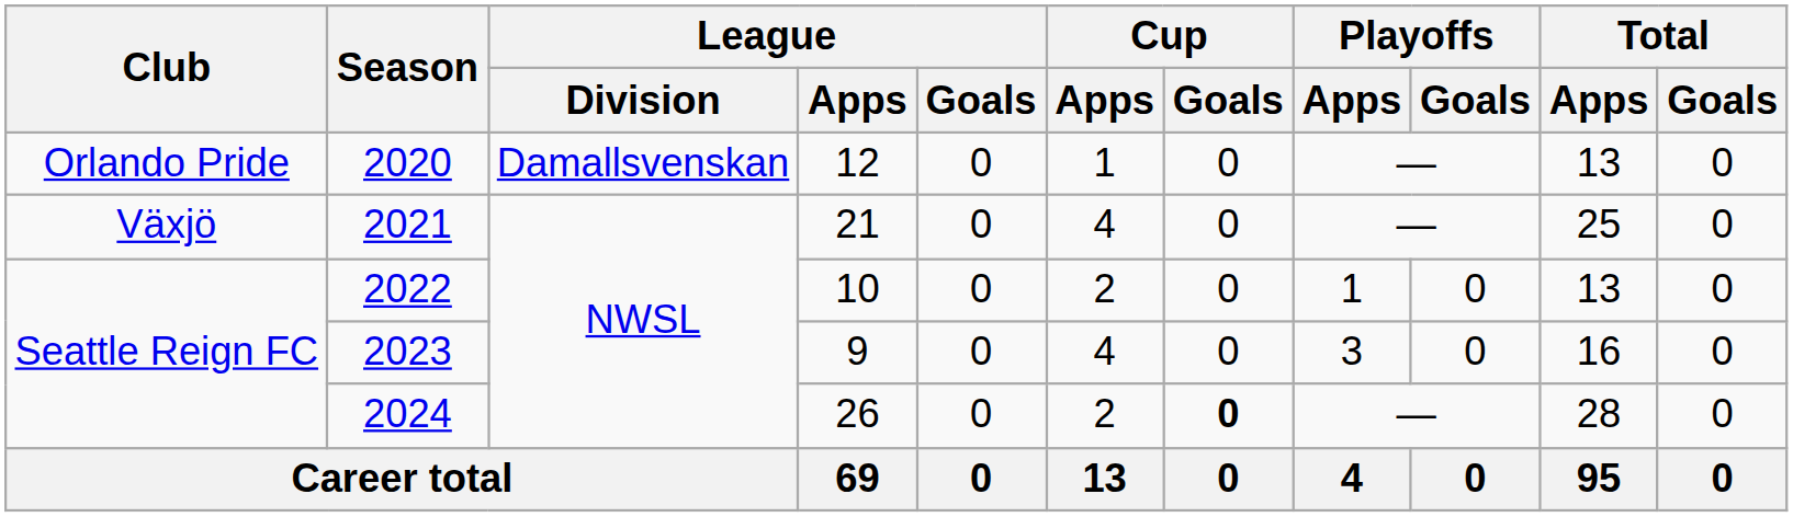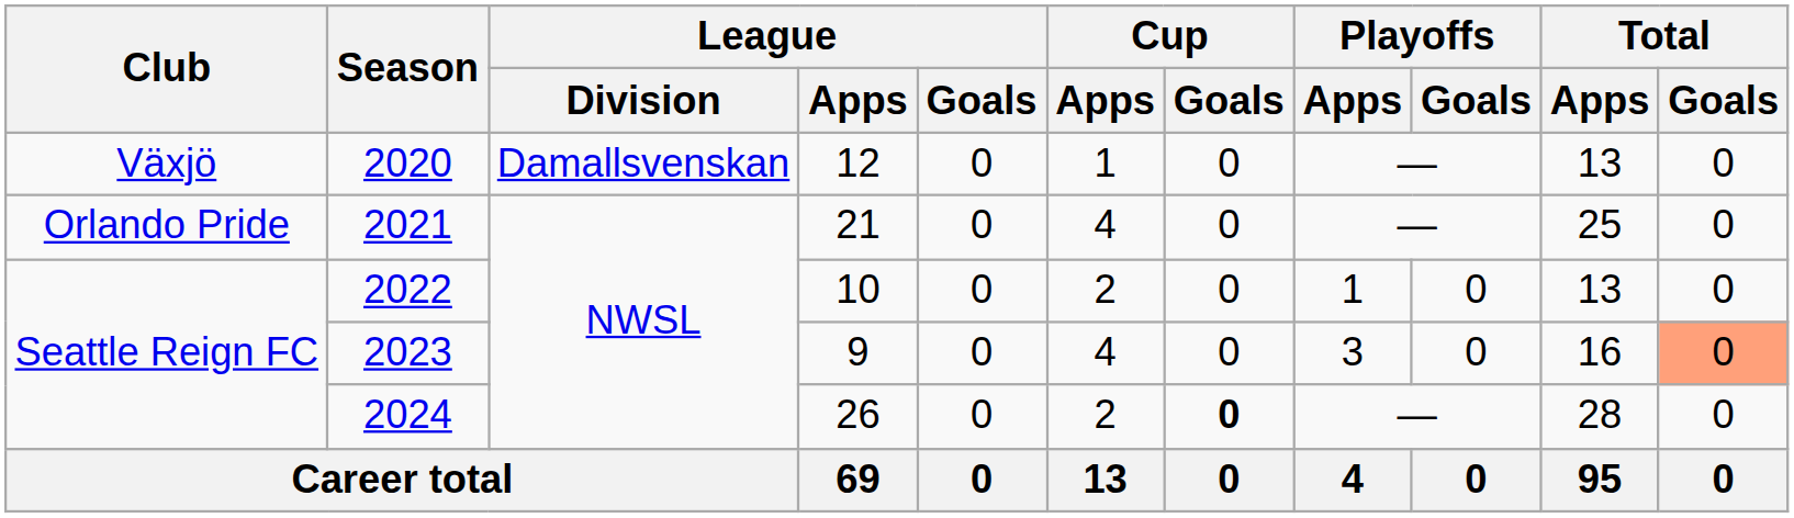 <table class="wikitable" style="text-align: center;">
 <tr>
 <th rowspan="2">Club</th>
 <th rowspan="2">Season</th>
 <th colspan="3">League</th>
 <th colspan="2">Cup</th>
 <th colspan="2">Playoffs</th>
 <th colspan="2">Total</th>
 </tr>
 <tr>
 <th>Division</th>
 <th>Apps</th>
 <th>Goals</th>
 <th>Apps</th>
 <th>Goals</th>
 <th>Apps</th>
 <th>Goals</th>
 <th>Apps</th>
 <th>Goals</th>
 </tr>
 <tr>
-<td><a href='#'>Orlando Pride</a></td>
+<td><a href='#'>Växjö</a></td>
 <td><a href='#'>2020</a></td>
 <td><a href='#'>Damallsvenskan</a></td>
 <td>12</td>
 <td>0</td>
 <td>1</td>
 <td>0</td>
 <td colspan="2">—</td>
 <td>13</td>
 <td>0</td>
 </tr>
 <tr>
-<td><a href='#'>Växjö</a></td>
+<td><a href='#'>Orlando Pride</a></td>
 <td><a href='#'>2021</a></td>
 <td rowspan="4"><a href='#'>NWSL</a></td>
 <td>21</td>
 <td>0</td>
 <td>4</td>
 <td>0</td>
 <td colspan="2">—</td>
 <td>25</td>
 <td>0</td>
 </tr>
 <tr>
 <td rowspan="3"><a href='#'>Seattle Reign FC</a></td>
 <td><a href='#'>2022</a></td>
 <td>10</td>
 <td>0</td>
 <td>2</td>
 <td>0</td>
 <td>1</td>
 <td>0</td>
 <td>13</td>
 <td>0</td>
 </tr>
 <tr>
 <td><a href='#'>2023</a></td>
 <td>9</td>
 <td>0</td>
 <td>4</td>
 <td>0</td>
 <td>3</td>
 <td>0</td>
 <td>16</td>
-<td>0</td>
+<td style="background: lightsalmon;">0</td>
 </tr>
 <tr>
 <td><a href='#'>2024</a></td>
 <td>26</td>
 <td>0</td>
 <td>2</td>
 <td><strong>0</strong></td>
 <td colspan="2">—</td>
 <td>28</td>
 <td>0</td>
 </tr>
 <tr>
 <th colspan="3">Career total</th>
 <th>69</th>
 <th>0</th>
 <th>13</th>
 <th>0</th>
 <th>4</th>
 <th>0</th>
 <th>95</th>
 <th>0</th>
 </tr>
 </table>
